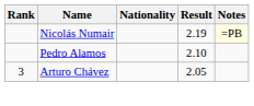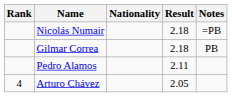 <table class="wikitable sortable" style="text-align:center;font-size:95%">
 <tr>
 <th>Rank</th>
 <th>Name</th>
 <th>Nationality</th>
 <th>Result</th>
 <th>Notes</th>
 </tr>
 <tr>
 <td></td>
 <td align=left><a href='#'>Nicolás Numair</a></td>
 <td align=left></td>
-<td>2.19</td>
-<td style="background: lightyellow;">=PB</td>
+<td>2.18</td>
+<td>=PB</td>
+</tr>
+<tr>
+<td></td>
+<td align=left><a href='#'>Gilmar Correa</a></td>
+<td align=left></td>
+<td>2.18</td>
+<td>PB</td>
 </tr>
 <tr>
 <td></td>
 <td align=left><a href='#'>Pedro Alamos</a></td>
 <td align=left></td>
-<td>2.10</td>
+<td>2.11</td>
 <td></td>
 </tr>
 <tr>
-<td>3</td>
+<td>4</td>
 <td align=left><a href='#'>Arturo Chávez</a></td>
 <td align=left></td>
 <td>2.05</td>
 <td></td>
 </tr>
 </table>
